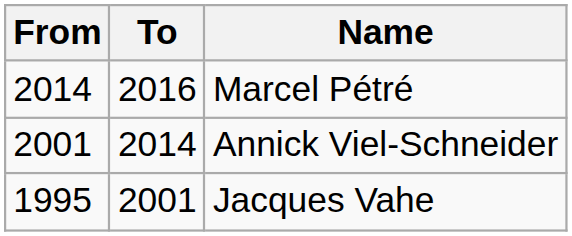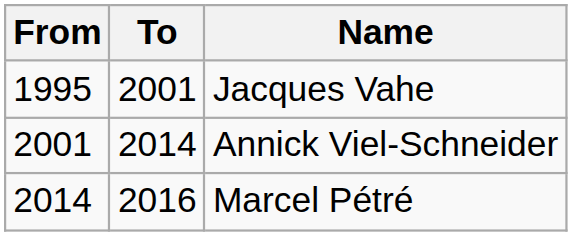 <table class="wikitable">
 <tr>
 <th>From</th>
 <th>To</th>
 <th>Name</th>
 </tr>
 <tr>
-<td>2014</td>
-<td>2016</td>
-<td>Marcel Pétré</td>
+<td>1995</td>
+<td>2001</td>
+<td>Jacques Vahe</td>
 </tr>
 <tr>
 <td>2001</td>
 <td>2014</td>
 <td>Annick Viel-Schneider</td>
 </tr>
 <tr>
-<td>1995</td>
-<td>2001</td>
-<td>Jacques Vahe</td>
+<td>2014</td>
+<td>2016</td>
+<td>Marcel Pétré</td>
 </tr>
 </table>
